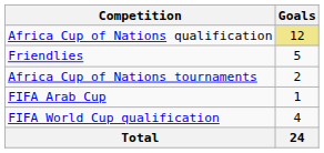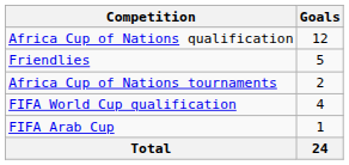 <table class="wikitable sortable" style="text-align:center">
 <tr>
 <th>Competition</th>
 <th>Goals</th>
 </tr>
 <tr>
 <td style="text-align:left"><a href='#'>Africa Cup of Nations</a> qualification</td>
-<td style="background: khaki;">12</td>
+<td>12</td>
 </tr>
 <tr>
 <td style="text-align:left"><a href='#'>Friendlies</a></td>
 <td>5</td>
 </tr>
 <tr>
 <td style="text-align:left"><a href='#'>Africa Cup of Nations tournaments</a></td>
 <td>2</td>
 </tr>
 <tr>
+<td style="text-align:left"><a href='#'>FIFA World Cup qualification</a></td>
+<td>4</td>
+</tr>
+<tr>
 <td style="text-align:left"><a href='#'>FIFA Arab Cup</a></td>
 <td>1</td>
-</tr>
-<tr>
-<td style="text-align:left"><a href='#'>FIFA World Cup qualification</a></td>
-<td>4</td>
 </tr>
 <tr>
 <th>Total</th>
 <th>24</th>
 </tr>
 </table>
